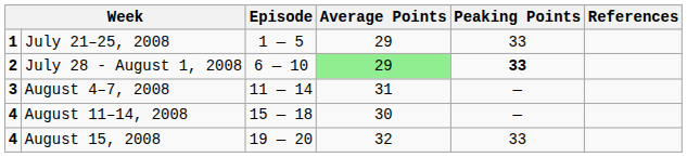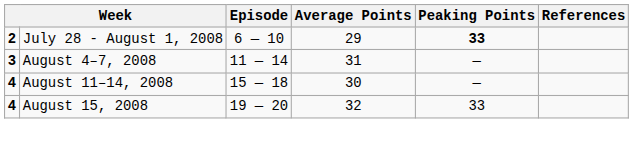 <table class="wikitable" style="text-align:center">
 <tr>
 <th colspan=2>Week</th>
 <th>Episode</th>
 <th>Average Points</th>
 <th>Peaking Points</th>
 <th>References</th>
 </tr>
 <tr>
-<td><strong>1</strong></td>
-<td style="text-align:left">July 21–25, 2008</td>
-<td>1 — 5</td>
-<td>29</td>
-<td>33</td>
-<td></td>
-</tr>
-<tr>
 <td><strong>2</strong></td>
 <td style="text-align:left">July 28 - August 1, 2008</td>
 <td>6 — 10</td>
-<td style="background: lightgreen;">29</td>
+<td>29</td>
 <td><strong>33</strong></td>
 <td></td>
 </tr>
 <tr>
 <td><strong>3</strong></td>
 <td style="text-align:left">August 4–7, 2008</td>
 <td>11 — 14</td>
 <td>31</td>
 <td>—</td>
 <td></td>
 </tr>
 <tr>
 <td><strong>4</strong></td>
 <td style="text-align:left">August 11–14, 2008</td>
 <td>15 — 18</td>
 <td>30</td>
 <td>—</td>
 <td></td>
 </tr>
 <tr>
 <td><strong>4</strong></td>
 <td style="text-align:left">August 15, 2008</td>
 <td>19 — 20</td>
 <td>32</td>
 <td>33</td>
 <td></td>
 </tr>
 </table>
